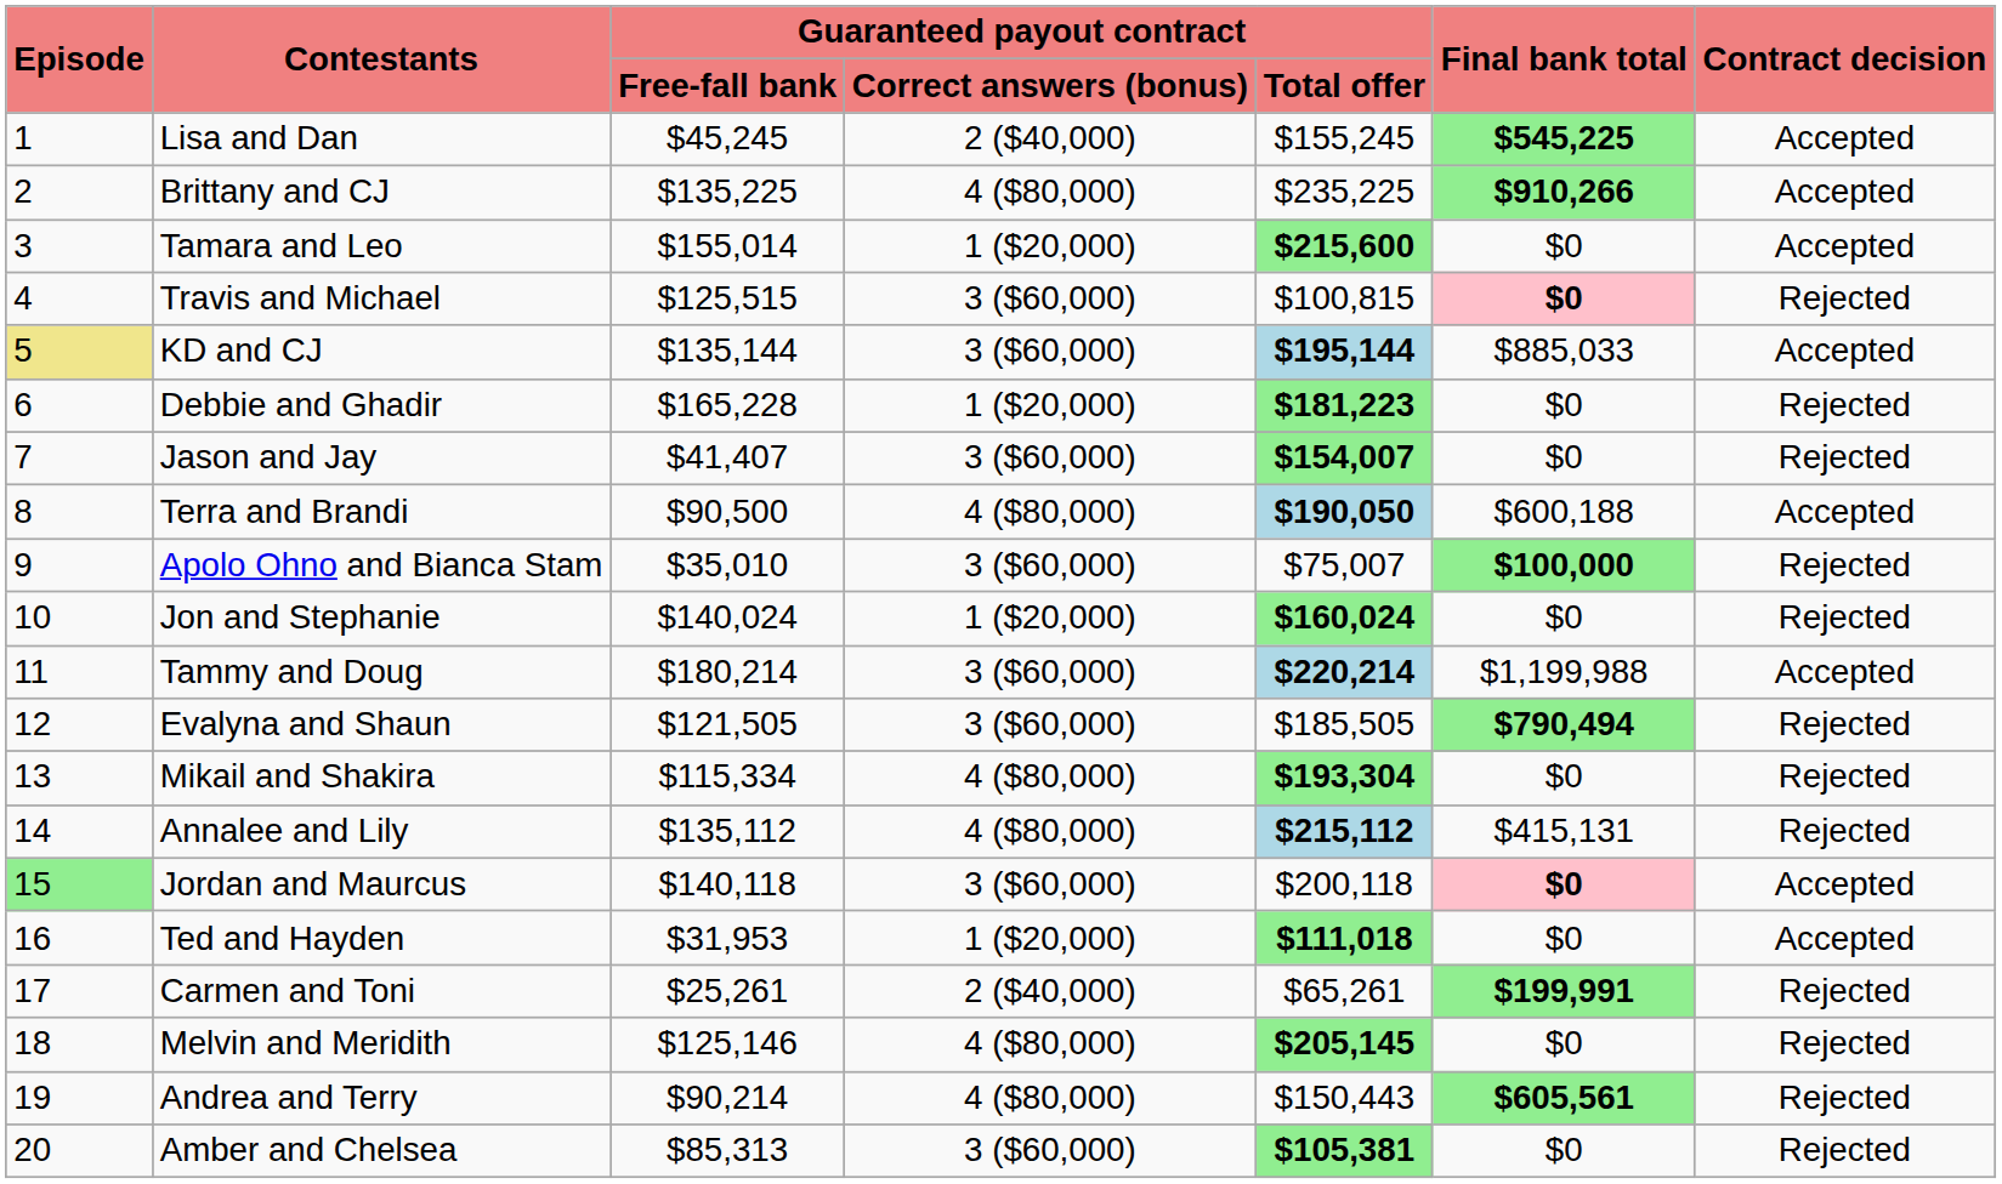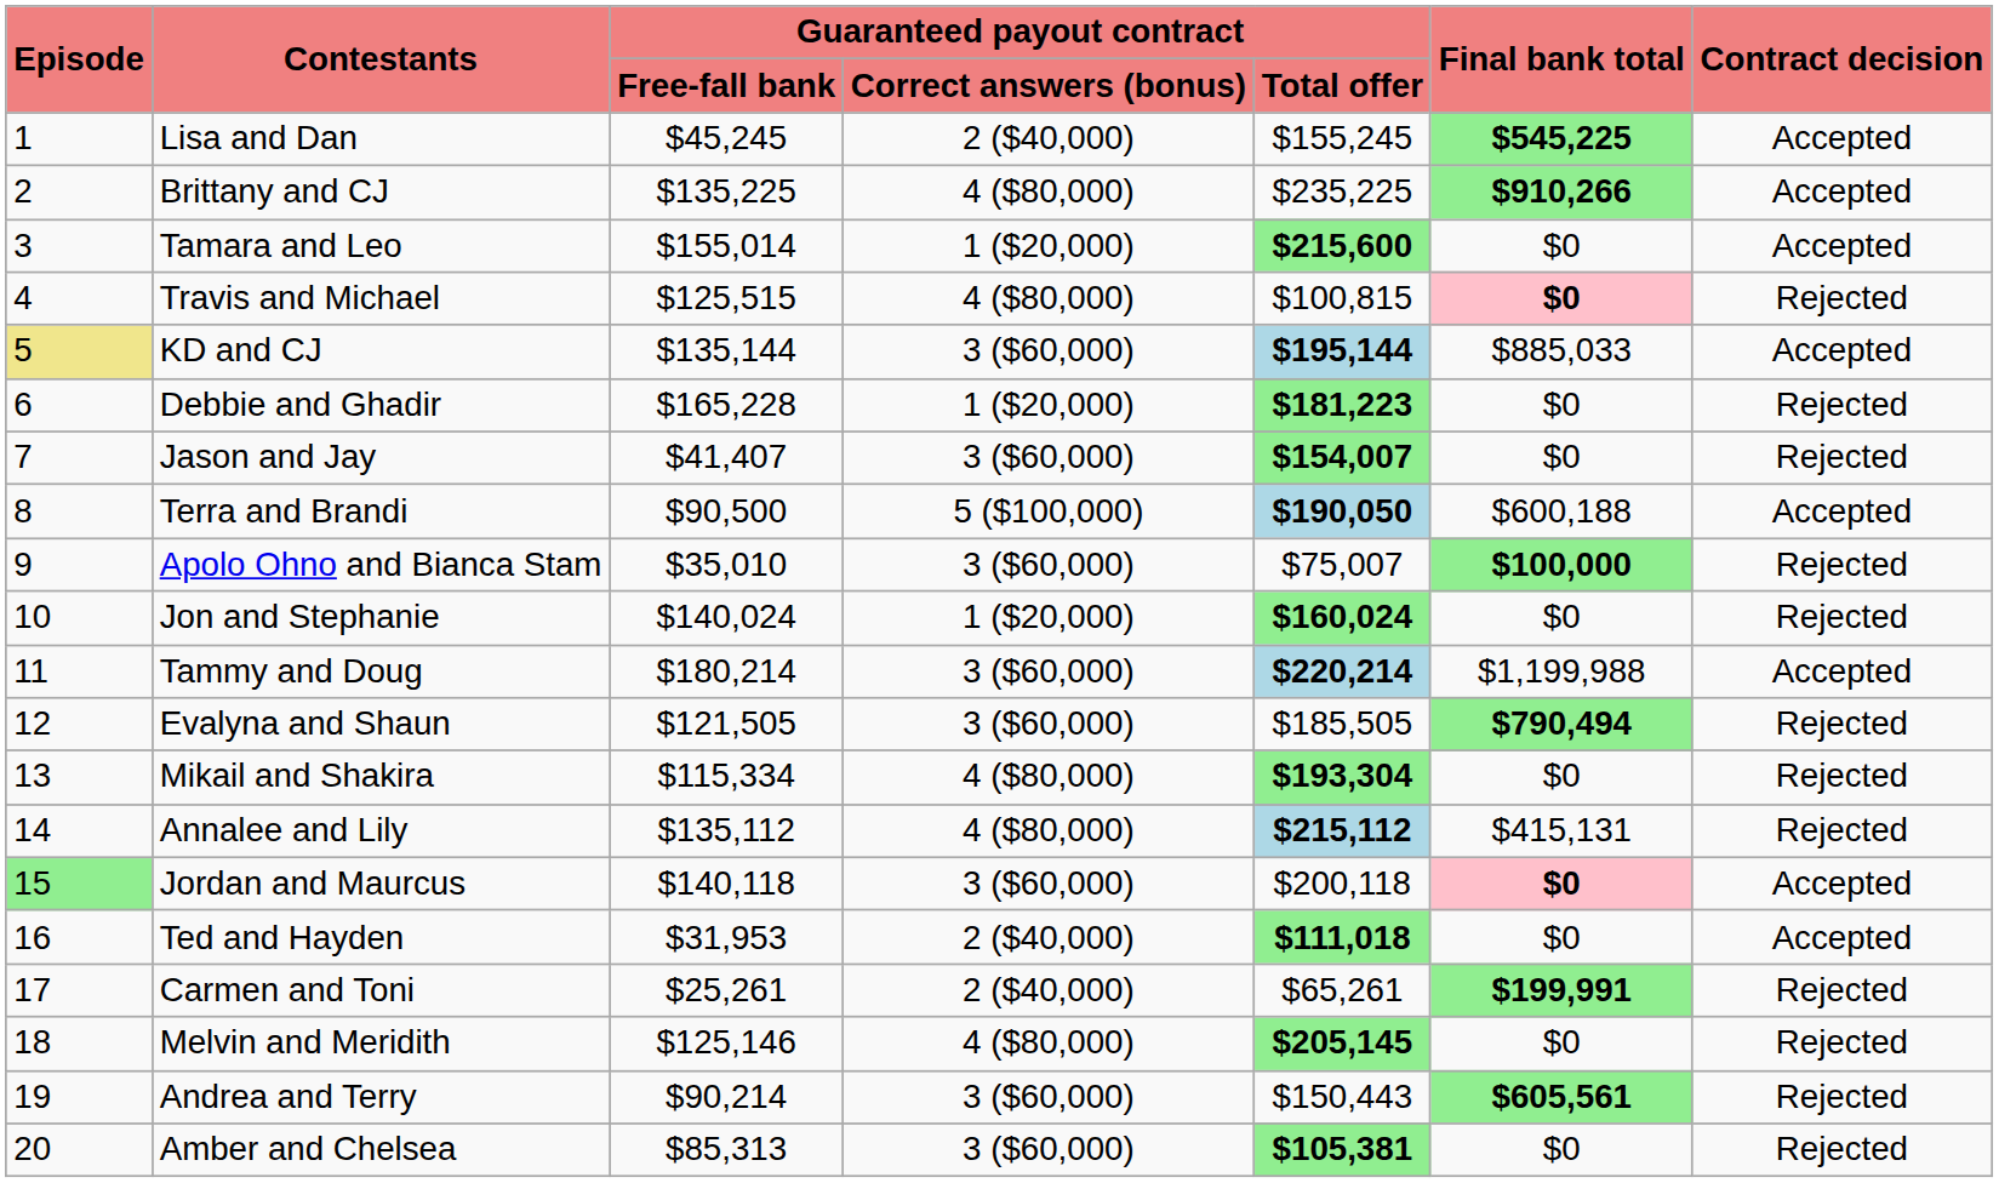 <table class="wikitable">
 <tr>
 <th rowspan="2" style="text-align:center; background-color:#F08080;">Episode</th>
 <th rowspan="2" style="text-align:center; background-color:#F08080;">Contestants</th>
 <th colspan="3" style="text-align:center; background-color:#F08080;">Guaranteed payout contract</th>
 <th rowspan="2" style="text-align:center; background-color:#F08080;">Final bank total</th>
 <th rowspan="2" style="text-align:center; background-color:#F08080;">Contract decision</th>
 </tr>
 <tr>
 <th style="text-align:center; background-color:#F08080;">Free-fall bank</th>
 <th style="text-align:center; background-color:#F08080;">Correct answers (bonus)</th>
 <th style="text-align:center; background-color:#F08080;">Total offer</th>
 </tr>
 <tr>
 <td>1</td>
 <td>Lisa and Dan</td>
 <td style="text-align:center">$45,245</td>
 <td style="text-align:center">2 ($40,000)</td>
 <td style="text-align:center">$155,245</td>
 <td style="text-align:center; background-color:lightgreen;"><strong>$545,225</strong></td>
 <td style="text-align:center">Accepted</td>
 </tr>
 <tr>
 <td>2</td>
 <td>Brittany and CJ</td>
 <td style="text-align:center">$135,225</td>
 <td style="text-align:center">4 ($80,000)</td>
 <td style="text-align:center">$235,225</td>
 <td style="text-align:center; background-color:lightgreen;"><strong>$910,266</strong></td>
 <td style="text-align:center">Accepted</td>
 </tr>
 <tr>
 <td>3</td>
 <td>Tamara and Leo</td>
 <td style="text-align:center">$155,014</td>
 <td style="text-align:center">1 ($20,000)</td>
 <td style="text-align:center; background-color:lightgreen;"><strong>$215,600</strong></td>
 <td style="text-align:center">$0</td>
 <td style="text-align:center">Accepted</td>
 </tr>
 <tr>
 <td>4</td>
 <td>Travis and Michael</td>
 <td style="text-align:center">$125,515</td>
-<td style="text-align:center">3 ($60,000)</td>
+<td style="text-align:center">4 ($80,000)</td>
 <td style="text-align:center">$100,815</td>
 <td style="text-align:center; background-color:pink;"><strong>$0</strong></td>
 <td style="text-align:center">Rejected</td>
 </tr>
 <tr>
 <td style="background: khaki;">5</td>
 <td>KD and CJ</td>
 <td style="text-align:center">$135,144</td>
 <td style="text-align:center">3 ($60,000)</td>
 <td style="text-align:center; background-color:lightblue;"><strong>$195,144</strong></td>
 <td style="text-align:center">$885,033</td>
 <td style="text-align:center">Accepted</td>
 </tr>
 <tr>
 <td>6</td>
 <td>Debbie and Ghadir</td>
 <td style="text-align:center">$165,228</td>
 <td style="text-align:center">1 ($20,000)</td>
 <td style="text-align:center; background-color:lightgreen;"><strong>$181,223</strong></td>
 <td style="text-align:center">$0</td>
 <td style="text-align:center">Rejected</td>
 </tr>
 <tr>
 <td>7</td>
 <td>Jason and Jay</td>
 <td style="text-align:center">$41,407</td>
 <td style="text-align:center">3 ($60,000)</td>
 <td style="text-align:center; background-color:lightgreen;"><strong>$154,007</strong></td>
 <td style="text-align:center">$0</td>
 <td style="text-align:center">Rejected</td>
 </tr>
 <tr>
 <td>8</td>
 <td>Terra and Brandi</td>
 <td style="text-align:center">$90,500</td>
-<td style="text-align:center">4 ($80,000)</td>
+<td style="text-align:center">5 ($100,000)</td>
 <td style="text-align:center; background-color:lightblue;"><strong>$190,050</strong></td>
 <td style="text-align:center">$600,188</td>
 <td style="text-align:center">Accepted</td>
 </tr>
 <tr>
 <td>9</td>
 <td><a href='#'>Apolo Ohno</a> and Bianca Stam</td>
 <td style="text-align:center">$35,010</td>
 <td style="text-align:center">3 ($60,000)</td>
 <td style="text-align:center">$75,007</td>
 <td style="text-align:center; background-color:lightgreen;"><strong>$100,000</strong></td>
 <td style="text-align:center">Rejected</td>
 </tr>
 <tr>
 <td>10</td>
 <td>Jon and Stephanie</td>
 <td style="text-align:center">$140,024</td>
 <td style="text-align:center">1 ($20,000)</td>
 <td style="text-align:center; background-color:lightgreen;"><strong>$160,024</strong></td>
 <td style="text-align:center">$0</td>
 <td style="text-align:center">Rejected</td>
 </tr>
 <tr>
 <td>11</td>
 <td>Tammy and Doug</td>
 <td style="text-align:center">$180,214</td>
 <td style="text-align:center">3 ($60,000)</td>
 <td style="text-align:center; background-color:lightblue;"><strong>$220,214</strong></td>
 <td style="text-align:center">$1,199,988</td>
 <td style="text-align:center">Accepted</td>
 </tr>
 <tr>
 <td>12</td>
 <td>Evalyna and Shaun</td>
 <td style="text-align:center">$121,505</td>
 <td style="text-align:center">3 ($60,000)</td>
 <td style="text-align:center">$185,505</td>
 <td style="text-align:center; background-color:lightgreen;"><strong>$790,494</strong></td>
 <td style="text-align:center">Rejected</td>
 </tr>
 <tr>
 <td>13</td>
 <td>Mikail and Shakira</td>
 <td style="text-align:center">$115,334</td>
 <td style="text-align:center">4 ($80,000)</td>
 <td style="text-align:center; background-color:lightgreen;"><strong>$193,304</strong></td>
 <td style="text-align:center">$0</td>
 <td style="text-align:center">Rejected</td>
 </tr>
 <tr>
 <td>14</td>
 <td>Annalee and Lily</td>
 <td style="text-align:center">$135,112</td>
 <td style="text-align:center">4 ($80,000)</td>
 <td style="text-align:center; background-color:lightblue;"><strong>$215,112</strong></td>
 <td style="text-align:center">$415,131</td>
 <td style="text-align:center">Rejected</td>
 </tr>
 <tr>
 <td style="background: lightgreen;">15</td>
 <td>Jordan and Maurcus</td>
 <td style="text-align:center">$140,118</td>
 <td style="text-align:center">3 ($60,000)</td>
 <td style="text-align:center">$200,118</td>
 <td style="text-align:center; background-color:pink;"><strong>$0</strong></td>
 <td style="text-align:center">Accepted</td>
 </tr>
 <tr>
 <td>16</td>
 <td>Ted and Hayden</td>
 <td style="text-align:center">$31,953</td>
-<td style="text-align:center">1 ($20,000)</td>
+<td style="text-align:center">2 ($40,000)</td>
 <td style="text-align:center; background-color:lightgreen;"><strong>$111,018</strong></td>
 <td style="text-align:center">$0</td>
 <td style="text-align:center">Accepted</td>
 </tr>
 <tr>
 <td>17</td>
 <td>Carmen and Toni</td>
 <td style="text-align:center">$25,261</td>
 <td style="text-align:center">2 ($40,000)</td>
 <td style="text-align:center">$65,261</td>
 <td style="text-align:center; background-color:lightgreen;"><strong>$199,991</strong></td>
 <td style="text-align:center">Rejected</td>
 </tr>
 <tr>
 <td>18</td>
 <td>Melvin and Meridith</td>
 <td style="text-align:center">$125,146</td>
 <td style="text-align:center">4 ($80,000)</td>
 <td style="text-align:center; background-color:lightgreen;"><strong>$205,145</strong></td>
 <td style="text-align:center">$0</td>
 <td style="text-align:center">Rejected</td>
 </tr>
 <tr>
 <td>19</td>
 <td>Andrea and Terry</td>
 <td style="text-align:center">$90,214</td>
-<td style="text-align:center">4 ($80,000)</td>
+<td style="text-align:center">3 ($60,000)</td>
 <td style="text-align:center">$150,443</td>
 <td style="text-align:center; background-color:lightgreen;"><strong>$605,561</strong></td>
 <td style="text-align:center">Rejected</td>
 </tr>
 <tr>
 <td>20</td>
 <td>Amber and Chelsea</td>
 <td style="text-align:center">$85,313</td>
 <td style="text-align:center">3 ($60,000)</td>
 <td style="text-align:center; background-color:lightgreen;"><strong>$105,381</strong></td>
 <td style="text-align:center">$0</td>
 <td style="text-align:center">Rejected</td>
 </tr>
 </table>
